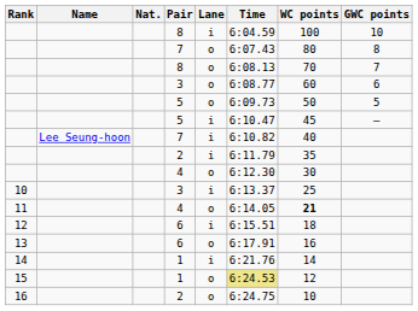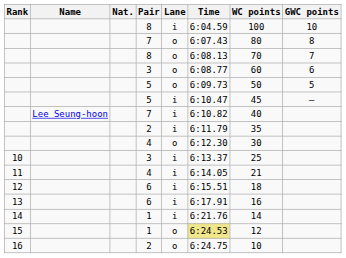 <table class="wikitable sortable" style="text-align:center">
 <tr>
 <th>Rank</th>
 <th>Name</th>
 <th>Nat.</th>
 <th>Pair</th>
 <th>Lane</th>
 <th>Time</th>
 <th>WC points</th>
 <th>GWC points</th>
 </tr>
 <tr>
 <td></td>
 <td align=left></td>
 <td></td>
 <td>8</td>
 <td>i</td>
 <td>6:04.59</td>
 <td>100</td>
 <td>10</td>
 </tr>
 <tr>
 <td></td>
 <td align=left></td>
 <td></td>
 <td>7</td>
 <td>o</td>
 <td>6:07.43</td>
 <td>80</td>
 <td>8</td>
 </tr>
 <tr>
 <td></td>
 <td align=left></td>
 <td></td>
 <td>8</td>
 <td>o</td>
 <td>6:08.13</td>
 <td>70</td>
 <td>7</td>
 </tr>
 <tr>
 <td></td>
 <td align=left></td>
 <td></td>
 <td>3</td>
 <td>o</td>
 <td>6:08.77</td>
 <td>60</td>
 <td>6</td>
 </tr>
 <tr>
 <td></td>
 <td align=left></td>
 <td></td>
 <td>5</td>
 <td>o</td>
 <td>6:09.73</td>
 <td>50</td>
 <td>5</td>
 </tr>
 <tr>
 <td></td>
 <td align=left></td>
 <td></td>
 <td>5</td>
 <td>i</td>
 <td>6:10.47</td>
 <td>45</td>
 <td>—</td>
 </tr>
 <tr>
 <td></td>
 <td align=left><a href='#'>Lee Seung-hoon</a></td>
 <td></td>
 <td>7</td>
 <td>i</td>
 <td>6:10.82</td>
 <td>40</td>
 <td></td>
 </tr>
 <tr>
 <td></td>
 <td align=left></td>
 <td></td>
 <td>2</td>
 <td>i</td>
 <td>6:11.79</td>
 <td>35</td>
 <td></td>
 </tr>
 <tr>
 <td></td>
 <td align=left></td>
 <td></td>
 <td>4</td>
 <td>o</td>
 <td>6:12.30</td>
 <td>30</td>
 <td></td>
 </tr>
 <tr>
 <td>10</td>
 <td align=left></td>
 <td></td>
 <td>3</td>
 <td>i</td>
 <td>6:13.37</td>
 <td>25</td>
 <td></td>
 </tr>
 <tr>
 <td>11</td>
 <td align=left></td>
 <td></td>
 <td>4</td>
-<td>o</td>
+<td>i</td>
 <td>6:14.05</td>
-<td><strong>21</strong></td>
+<td>21</td>
 <td></td>
 </tr>
 <tr>
 <td>12</td>
 <td align=left></td>
 <td></td>
 <td>6</td>
 <td>i</td>
 <td>6:15.51</td>
 <td>18</td>
 <td></td>
 </tr>
 <tr>
 <td>13</td>
 <td align=left></td>
 <td></td>
 <td>6</td>
-<td>o</td>
+<td>i</td>
 <td>6:17.91</td>
 <td>16</td>
 <td></td>
 </tr>
 <tr>
 <td>14</td>
 <td align=left></td>
 <td></td>
 <td>1</td>
 <td>i</td>
 <td>6:21.76</td>
 <td>14</td>
 <td></td>
 </tr>
 <tr>
 <td>15</td>
 <td align=left></td>
 <td></td>
 <td>1</td>
 <td>o</td>
 <td style="background: khaki;">6:24.53</td>
 <td>12</td>
 <td></td>
 </tr>
 <tr>
 <td>16</td>
 <td align=left></td>
 <td></td>
 <td>2</td>
 <td>o</td>
 <td>6:24.75</td>
 <td>10</td>
 <td></td>
 </tr>
 </table>
